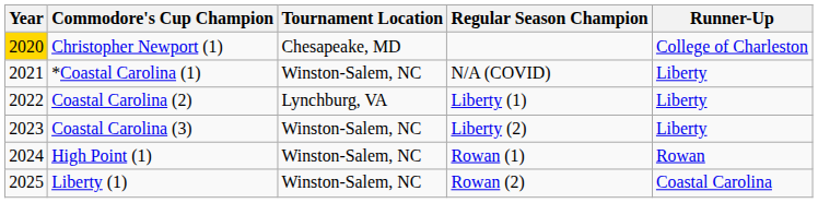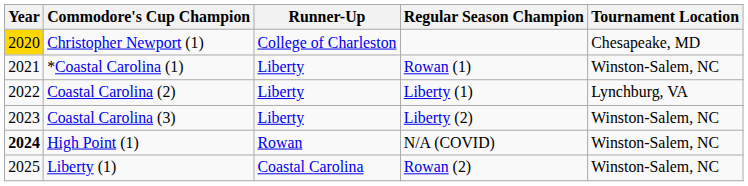 <table class="wikitable">
 <tr>
 <th>Year</th>
 <th>Commodore's Cup Champion</th>
+<th>Runner-Up</th>
+<th>Regular Season Champion</th>
 <th>Tournament Location</th>
-<th>Regular Season Champion</th>
-<th>Runner-Up</th>
 </tr>
 <tr>
 <td style="background: gold;">2020</td>
 <td><a href='#'>Christopher Newport</a> (1)</td>
+<td><a href='#'>College of Charleston</a></td>
+<td></td>
 <td>Chesapeake, MD</td>
-<td></td>
-<td><a href='#'>College of Charleston</a></td>
 </tr>
 <tr>
 <td>2021</td>
 <td>*<a href='#'>Coastal Carolina</a> (1)</td>
+<td><a href='#'>Liberty</a></td>
+<td><a href='#'>Rowan</a> (1)</td>
 <td>Winston-Salem, NC</td>
-<td>N/A (COVID)</td>
-<td><a href='#'>Liberty</a></td>
 </tr>
 <tr>
 <td>2022</td>
 <td><a href='#'>Coastal Carolina</a> (2)</td>
+<td><a href='#'>Liberty</a></td>
+<td><a href='#'>Liberty</a> (1)</td>
 <td>Lynchburg, VA</td>
-<td><a href='#'>Liberty</a> (1)</td>
-<td><a href='#'>Liberty</a></td>
 </tr>
 <tr>
 <td>2023</td>
 <td><a href='#'>Coastal Carolina</a> (3)</td>
+<td><a href='#'>Liberty</a></td>
+<td><a href='#'>Liberty</a> (2)</td>
 <td>Winston-Salem, NC</td>
-<td><a href='#'>Liberty</a> (2)</td>
-<td><a href='#'>Liberty</a></td>
 </tr>
 <tr>
-<td>2024</td>
+<td><strong>2024</strong></td>
 <td><a href='#'>High Point</a> (1)</td>
+<td><a href='#'>Rowan</a></td>
+<td>N/A (COVID)</td>
 <td>Winston-Salem, NC</td>
-<td><a href='#'>Rowan</a> (1)</td>
-<td><a href='#'>Rowan</a></td>
 </tr>
 <tr>
 <td>2025</td>
 <td><a href='#'>Liberty</a> (1)</td>
+<td><a href='#'>Coastal Carolina</a></td>
+<td><a href='#'>Rowan</a> (2)</td>
 <td>Winston-Salem, NC</td>
-<td><a href='#'>Rowan</a> (2)</td>
-<td><a href='#'>Coastal Carolina</a></td>
 </tr>
 </table>
